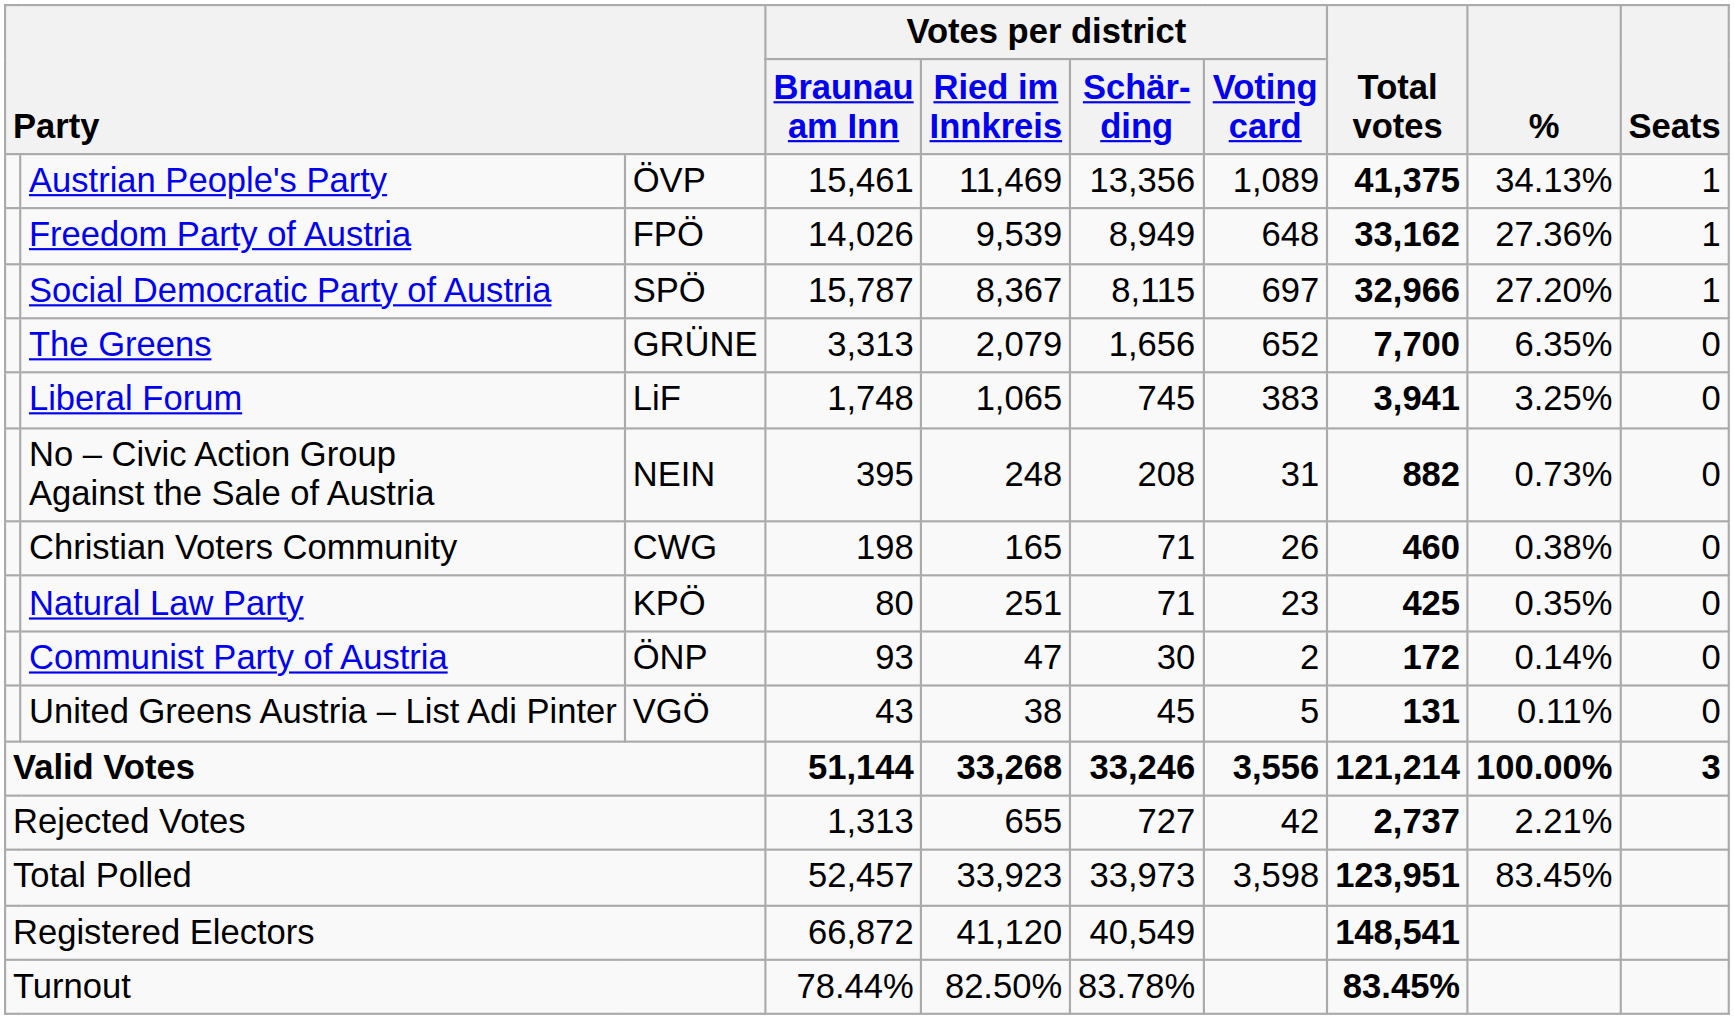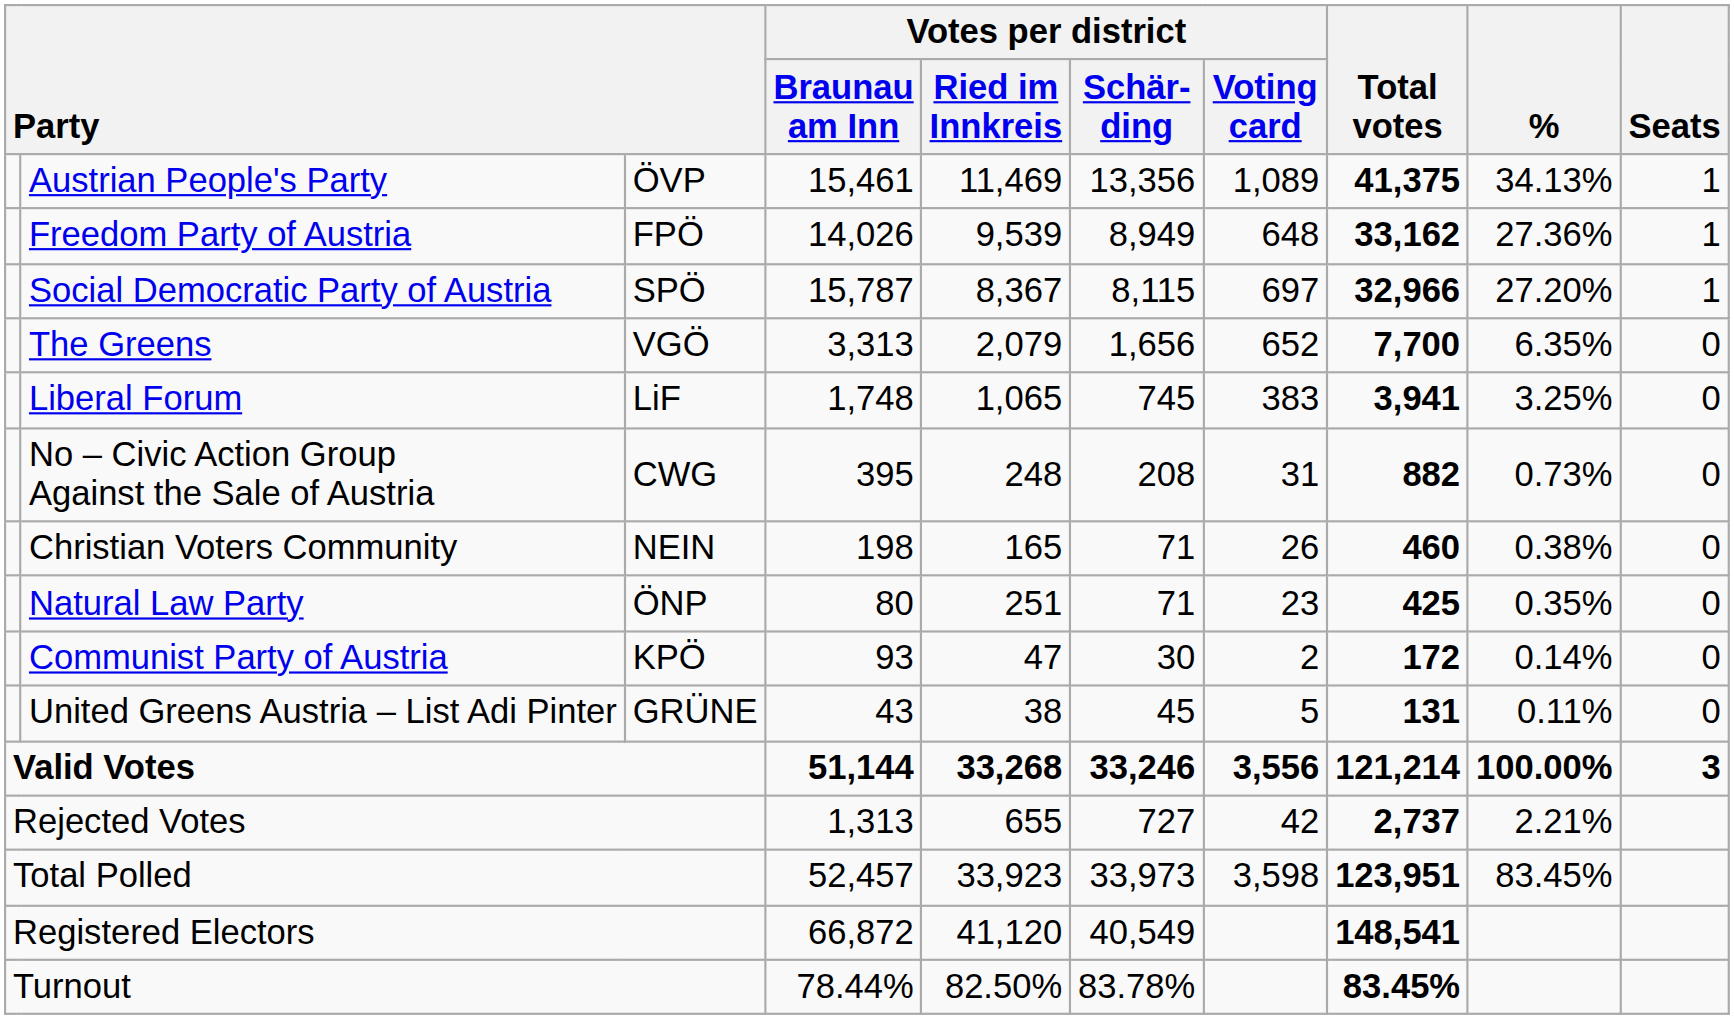 <table class="wikitable" border="1" style="text-align:right;">
 <tr>
 <th style="text-align:left;" valign=bottom rowspan=2 colspan=3>Party</th>
 <th colspan=4>Votes per district</th>
 <th align=center valign=bottom rowspan=2 width="50">Total<br>votes</th>
 <th align=center valign=bottom rowspan=2 width="50">%</th>
 <th align=center valign=bottom rowspan=2>Seats</th>
 </tr>
 <tr>
 <th align=center valign=bottom width="50"><a href='#'>Braunau<br>am Inn</a></th>
 <th align=center valign=bottom width="50"><a href='#'>Ried im<br>Innkreis</a></th>
 <th align=center valign=bottom width="50"><a href='#'>Schär-<br>ding</a></th>
 <th align=center valign=bottom width="50"><a href='#'>Voting<br>card</a></th>
 </tr>
 <tr>
 <td></td>
 <td align=left><a href='#'>Austrian People's Party</a></td>
 <td align=left>ÖVP</td>
 <td>15,461</td>
 <td>11,469</td>
 <td>13,356</td>
 <td>1,089</td>
 <td><strong>41,375</strong></td>
 <td>34.13%</td>
 <td>1</td>
 </tr>
 <tr>
 <td></td>
 <td align=left><a href='#'>Freedom Party of Austria</a></td>
 <td align=left>FPÖ</td>
 <td>14,026</td>
 <td>9,539</td>
 <td>8,949</td>
 <td>648</td>
 <td><strong>33,162</strong></td>
 <td>27.36%</td>
 <td>1</td>
 </tr>
 <tr>
 <td></td>
 <td align=left style="white-space: nowrap;"><a href='#'>Social Democratic Party of Austria</a></td>
 <td align=left>SPÖ</td>
 <td>15,787</td>
 <td>8,367</td>
 <td>8,115</td>
 <td>697</td>
 <td><strong>32,966</strong></td>
 <td>27.20%</td>
 <td>1</td>
 </tr>
 <tr>
 <td></td>
 <td align=left><a href='#'>The Greens</a></td>
-<td align=left>GRÜNE</td>
+<td align=left>VGÖ</td>
 <td>3,313</td>
 <td>2,079</td>
 <td>1,656</td>
 <td>652</td>
 <td><strong>7,700</strong></td>
 <td>6.35%</td>
 <td>0</td>
 </tr>
 <tr>
 <td></td>
 <td align=left><a href='#'>Liberal Forum</a></td>
 <td align=left>LiF</td>
 <td>1,748</td>
 <td>1,065</td>
 <td>745</td>
 <td>383</td>
 <td><strong>3,941</strong></td>
 <td>3.25%</td>
 <td>0</td>
 </tr>
 <tr>
 <td></td>
 <td align=left>No – Civic Action Group<br>Against the Sale of Austria</td>
-<td align=left>NEIN</td>
+<td align=left>CWG</td>
 <td>395</td>
 <td>248</td>
 <td>208</td>
 <td>31</td>
 <td><strong>882</strong></td>
 <td>0.73%</td>
 <td>0</td>
 </tr>
 <tr>
 <td></td>
 <td align=left>Christian Voters Community</td>
-<td align=left>CWG</td>
+<td align=left>NEIN</td>
 <td>198</td>
 <td>165</td>
 <td>71</td>
 <td>26</td>
 <td><strong>460</strong></td>
 <td>0.38%</td>
 <td>0</td>
 </tr>
 <tr>
 <td></td>
 <td align=left><a href='#'>Natural Law Party</a></td>
-<td align=left>KPÖ</td>
+<td align=left>ÖNP</td>
 <td>80</td>
 <td>251</td>
 <td>71</td>
 <td>23</td>
 <td><strong>425</strong></td>
 <td>0.35%</td>
 <td>0</td>
 </tr>
 <tr>
 <td></td>
 <td align=left><a href='#'>Communist Party of Austria</a></td>
-<td align=left>ÖNP</td>
+<td align=left>KPÖ</td>
 <td>93</td>
 <td>47</td>
 <td>30</td>
 <td>2</td>
 <td><strong>172</strong></td>
 <td>0.14%</td>
 <td>0</td>
 </tr>
 <tr>
 <td></td>
 <td align=left>United Greens Austria – List Adi Pinter</td>
-<td align=left>VGÖ</td>
+<td align=left>GRÜNE</td>
 <td>43</td>
 <td>38</td>
 <td>45</td>
 <td>5</td>
 <td><strong>131</strong></td>
 <td>0.11%</td>
 <td>0</td>
 </tr>
 <tr style="font-weight:bold">
 <td align=left colspan=3>Valid Votes</td>
 <td>51,144</td>
 <td>33,268</td>
 <td>33,246</td>
 <td>3,556</td>
 <td>121,214</td>
 <td>100.00%</td>
 <td>3</td>
 </tr>
 <tr>
 <td align=left colspan=3>Rejected Votes</td>
 <td>1,313</td>
 <td>655</td>
 <td>727</td>
 <td>42</td>
 <td><strong>2,737</strong></td>
 <td>2.21%</td>
 <td></td>
 </tr>
 <tr>
 <td align=left colspan=3>Total Polled</td>
 <td>52,457</td>
 <td>33,923</td>
 <td>33,973</td>
 <td>3,598</td>
 <td><strong>123,951</strong></td>
 <td>83.45%</td>
 <td></td>
 </tr>
 <tr>
 <td align=left colspan=3>Registered Electors</td>
 <td>66,872</td>
 <td>41,120</td>
 <td>40,549</td>
 <td></td>
 <td><strong>148,541</strong></td>
 <td></td>
 <td></td>
 </tr>
 <tr>
 <td align=left colspan=3>Turnout</td>
 <td>78.44%</td>
 <td>82.50%</td>
 <td>83.78%</td>
 <td></td>
 <td><strong>83.45%</strong></td>
 <td></td>
 <td></td>
 </tr>
 </table>
